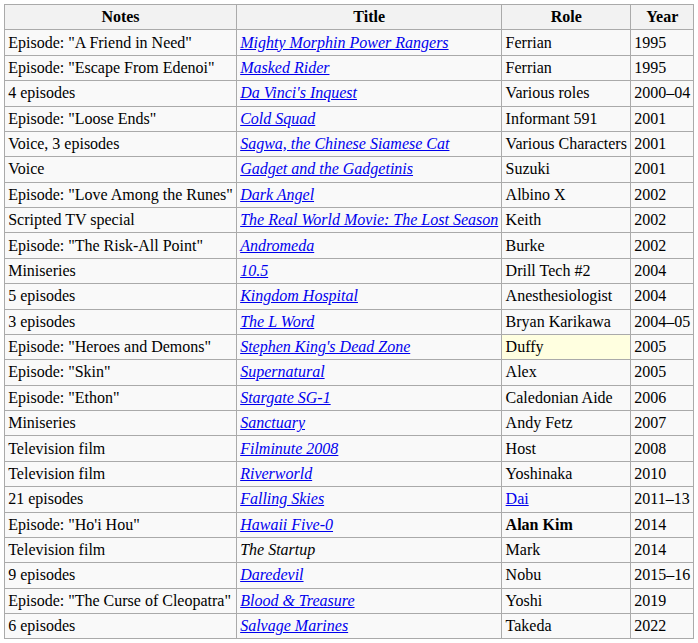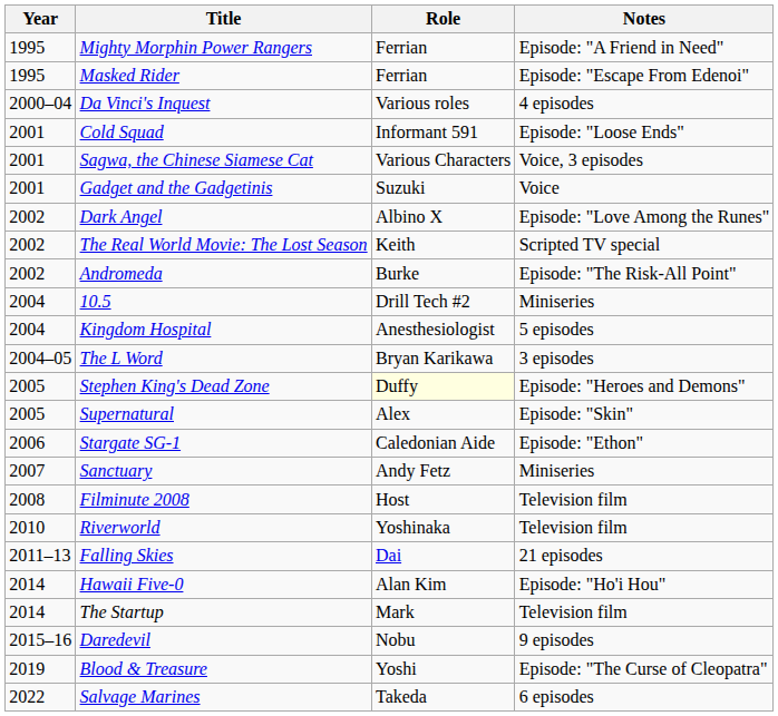 <table class="wikitable sortable">
 <tr>
-<th class="unsortable">Notes</th>
+<th>Year</th>
 <th>Title</th>
 <th>Role</th>
-<th>Year</th>
+<th class="unsortable">Notes</th>
 </tr>
 <tr>
-<td>Episode: "A Friend in Need"</td>
+<td>1995</td>
 <td><em><a href='#'>Mighty Morphin Power Rangers</a></em></td>
 <td>Ferrian</td>
-<td>1995</td>
+<td>Episode: "A Friend in Need"</td>
 </tr>
 <tr>
-<td>Episode: "Escape From Edenoi"</td>
+<td>1995</td>
 <td><em><a href='#'>Masked Rider</a></em></td>
 <td>Ferrian</td>
-<td>1995</td>
+<td>Episode: "Escape From Edenoi"</td>
 </tr>
 <tr>
-<td>4 episodes</td>
+<td>2000–04</td>
 <td><em><a href='#'>Da Vinci's Inquest</a></em></td>
 <td>Various roles</td>
-<td>2000–04</td>
+<td>4 episodes</td>
 </tr>
 <tr>
-<td>Episode: "Loose Ends"</td>
+<td>2001</td>
 <td><em><a href='#'>Cold Squad</a></em></td>
 <td>Informant 591</td>
-<td>2001</td>
+<td>Episode: "Loose Ends"</td>
 </tr>
 <tr>
-<td>Voice, 3 episodes</td>
+<td>2001</td>
 <td><em><a href='#'>Sagwa, the Chinese Siamese Cat</a></em></td>
 <td>Various Characters</td>
-<td>2001</td>
+<td>Voice, 3 episodes</td>
 </tr>
 <tr>
-<td>Voice</td>
+<td>2001</td>
 <td><em><a href='#'>Gadget and the Gadgetinis</a></em></td>
 <td>Suzuki</td>
-<td>2001</td>
+<td>Voice</td>
 </tr>
 <tr>
-<td>Episode: "Love Among the Runes"</td>
+<td>2002</td>
 <td><em><a href='#'>Dark Angel</a></em></td>
 <td>Albino X</td>
-<td>2002</td>
+<td>Episode: "Love Among the Runes"</td>
 </tr>
 <tr>
-<td>Scripted TV special</td>
+<td>2002</td>
 <td><em><a href='#'>The Real World Movie: The Lost Season</a></em></td>
 <td>Keith</td>
-<td>2002</td>
+<td>Scripted TV special</td>
 </tr>
 <tr>
-<td>Episode: "The Risk-All Point"</td>
+<td>2002</td>
 <td><em><a href='#'>Andromeda</a></em></td>
 <td>Burke</td>
-<td>2002</td>
+<td>Episode: "The Risk-All Point"</td>
 </tr>
 <tr>
-<td>Miniseries</td>
+<td>2004</td>
 <td><em><a href='#'>10.5</a></em></td>
 <td>Drill Tech #2</td>
-<td>2004</td>
+<td>Miniseries</td>
 </tr>
 <tr>
-<td>5 episodes</td>
+<td>2004</td>
 <td><em><a href='#'>Kingdom Hospital</a></em></td>
 <td>Anesthesiologist</td>
-<td>2004</td>
+<td>5 episodes</td>
 </tr>
 <tr>
-<td>3 episodes</td>
+<td>2004–05</td>
 <td><em><a href='#'>The L Word</a></em></td>
 <td>Bryan Karikawa</td>
-<td>2004–05</td>
+<td>3 episodes</td>
 </tr>
 <tr>
-<td>Episode: "Heroes and Demons"</td>
+<td>2005</td>
 <td><em><a href='#'>Stephen King's Dead Zone</a></em></td>
 <td style="background: lightyellow;">Duffy</td>
-<td>2005</td>
+<td>Episode: "Heroes and Demons"</td>
 </tr>
 <tr>
-<td>Episode: "Skin"</td>
+<td>2005</td>
 <td><em><a href='#'>Supernatural</a></em></td>
 <td>Alex</td>
-<td>2005</td>
+<td>Episode: "Skin"</td>
 </tr>
 <tr>
-<td>Episode: "Ethon"</td>
+<td>2006</td>
 <td><em><a href='#'>Stargate SG-1</a></em></td>
 <td>Caledonian Aide</td>
-<td>2006</td>
+<td>Episode: "Ethon"</td>
 </tr>
 <tr>
-<td>Miniseries</td>
+<td>2007</td>
 <td><em><a href='#'>Sanctuary</a></em></td>
 <td>Andy Fetz</td>
-<td>2007</td>
+<td>Miniseries</td>
 </tr>
 <tr>
-<td>Television film</td>
+<td>2008</td>
 <td><em><a href='#'>Filminute 2008</a></em></td>
 <td>Host</td>
-<td>2008</td>
+<td>Television film</td>
 </tr>
 <tr>
-<td>Television film</td>
+<td>2010</td>
 <td><em><a href='#'>Riverworld</a></em></td>
 <td>Yoshinaka</td>
-<td>2010</td>
+<td>Television film</td>
 </tr>
 <tr>
-<td>21 episodes</td>
+<td>2011–13</td>
 <td><em><a href='#'>Falling Skies</a></em></td>
 <td><a href='#'>Dai</a></td>
-<td>2011–13</td>
+<td>21 episodes</td>
 </tr>
 <tr>
+<td>2014</td>
+<td><em><a href='#'>Hawaii Five-0</a></em></td>
+<td>Alan Kim</td>
 <td>Episode: "Ho'i Hou"</td>
-<td><em><a href='#'>Hawaii Five-0</a></em></td>
-<td><strong>Alan Kim</strong></td>
-<td>2014</td>
 </tr>
 <tr>
-<td>Television film</td>
+<td>2014</td>
 <td><em>The Startup</em></td>
 <td>Mark</td>
-<td>2014</td>
+<td>Television film</td>
 </tr>
 <tr>
-<td>9 episodes</td>
+<td>2015–16</td>
 <td><em><a href='#'>Daredevil</a></em></td>
 <td>Nobu</td>
-<td>2015–16</td>
+<td>9 episodes</td>
 </tr>
 <tr>
-<td>Episode: "The Curse of Cleopatra"</td>
+<td>2019</td>
 <td><em><a href='#'>Blood & Treasure</a></em></td>
 <td>Yoshi</td>
-<td>2019</td>
+<td>Episode: "The Curse of Cleopatra"</td>
 </tr>
 <tr>
-<td>6 episodes</td>
+<td>2022</td>
 <td><em><a href='#'>Salvage Marines</a></em></td>
 <td>Takeda</td>
-<td>2022</td>
+<td>6 episodes</td>
 </tr>
 </table>
